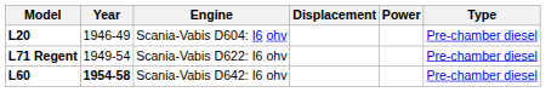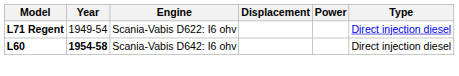 <table class="wikitable">
 <tr>
 <th>Model</th>
 <th>Year</th>
 <th>Engine</th>
 <th>Displacement</th>
 <th>Power</th>
 <th>Type</th>
 </tr>
 <tr style="background:#ffffff;">
-<td><strong>L20</strong></td>
-<td>1946-49</td>
-<td>Scania-Vabis D604: <a href='#'>I6</a> <a href='#'>ohv</a></td>
-<td></td>
-<td></td>
-<td><a href='#'>Pre-chamber diesel</a></td>
-</tr>
-<tr style="background:#ffffff;">
 <td><strong>L71 Regent</strong></td>
 <td>1949-54</td>
 <td>Scania-Vabis D622: I6 ohv</td>
 <td></td>
 <td></td>
-<td><a href='#'>Pre-chamber diesel</a></td>
+<td><a href='#'>Direct injection diesel</a></td>
 </tr>
 <tr style="background:#ffffff;">
 <td><strong>L60</strong></td>
 <td><strong>1954-58</strong></td>
 <td>Scania-Vabis D642: I6 ohv</td>
 <td></td>
 <td></td>
-<td><a href='#'>Pre-chamber diesel</a></td>
+<td>Direct injection diesel</td>
 </tr>
 </table>
